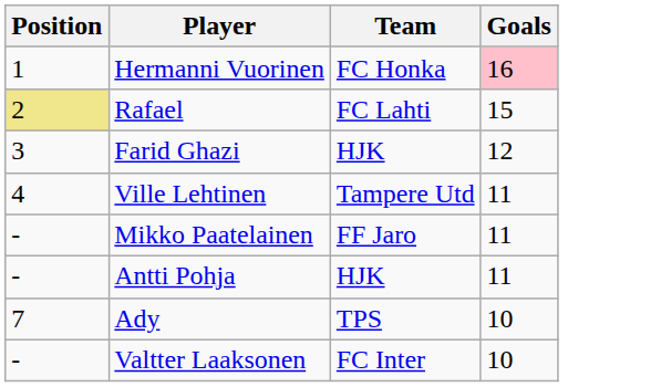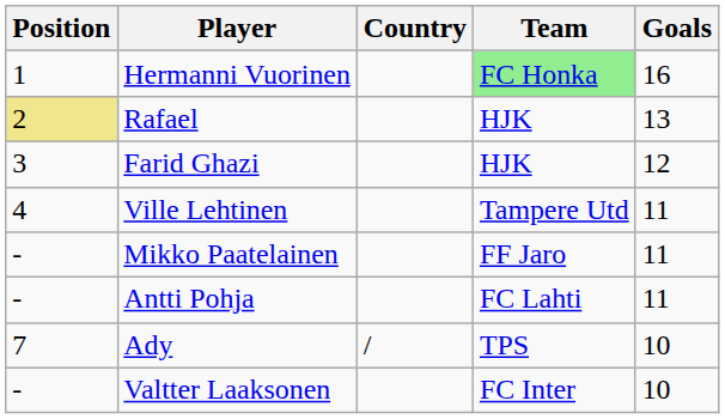 <table class="wikitable">
 <tr>
 <th>Position</th>
 <th>Player</th>
+<th>Country</th>
 <th>Team</th>
 <th>Goals</th>
 </tr>
 <tr>
 <td>1</td>
 <td><a href='#'>Hermanni Vuorinen</a></td>
-<td><a href='#'>FC Honka</a></td>
-<td style="background: pink;">16</td>
+<td></td>
+<td style="background: lightgreen;"><a href='#'>FC Honka</a></td>
+<td>16</td>
 </tr>
 <tr>
 <td style="background: khaki;">2</td>
 <td><a href='#'>Rafael</a></td>
-<td><a href='#'>FC Lahti</a></td>
-<td>15</td>
+<td></td>
+<td><a href='#'>HJK</a></td>
+<td>13</td>
 </tr>
 <tr>
 <td>3</td>
 <td><a href='#'>Farid Ghazi</a></td>
+<td></td>
 <td><a href='#'>HJK</a></td>
 <td>12</td>
 </tr>
 <tr>
 <td>4</td>
 <td><a href='#'>Ville Lehtinen</a></td>
+<td></td>
 <td><a href='#'>Tampere Utd</a></td>
 <td>11</td>
 </tr>
 <tr>
 <td>-</td>
 <td><a href='#'>Mikko Paatelainen</a></td>
+<td></td>
 <td><a href='#'>FF Jaro</a></td>
 <td>11</td>
 </tr>
 <tr>
 <td>-</td>
 <td><a href='#'>Antti Pohja</a></td>
-<td><a href='#'>HJK</a></td>
+<td></td>
+<td><a href='#'>FC Lahti</a></td>
 <td>11</td>
 </tr>
 <tr>
 <td>7</td>
 <td><a href='#'>Ady</a></td>
+<td>/</td>
 <td><a href='#'>TPS</a></td>
 <td>10</td>
 </tr>
 <tr>
 <td>-</td>
 <td><a href='#'>Valtter Laaksonen</a></td>
+<td></td>
 <td><a href='#'>FC Inter</a></td>
 <td>10</td>
 </tr>
 </table>
